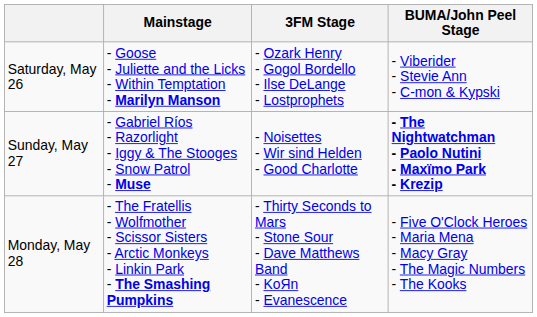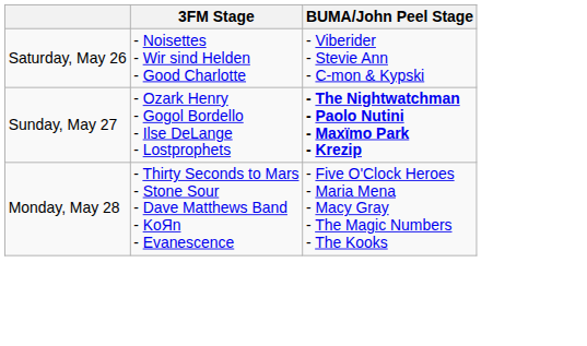 <table class="wikitable">
 <tr>
 <th></th>
-<th>Mainstage</th>
 <th>3FM Stage</th>
 <th>BUMA/John Peel Stage</th>
 </tr>
 <tr>
 <td>Saturday, May 26</td>
-<td>- <a href='#'>Goose</a><br>- <a href='#'>Juliette and the Licks</a><br>- <a href='#'>Within Temptation</a><br>- <strong><a href='#'>Marilyn Manson</a></strong></td>
-<td>- <a href='#'>Ozark Henry</a><br>- <a href='#'>Gogol Bordello</a><br>- <a href='#'>Ilse DeLange</a><br>- <a href='#'>Lostprophets</a></td>
+<td>- <a href='#'>Noisettes</a><br>- <a href='#'>Wir sind Helden</a><br>- <a href='#'>Good Charlotte</a></td>
 <td>- <a href='#'>Viberider</a><br>- <a href='#'>Stevie Ann</a><br>- <a href='#'>C-mon & Kypski</a></td>
 </tr>
 <tr>
 <td>Sunday, May 27</td>
-<td>- <a href='#'>Gabriel Ríos</a><br>- <a href='#'>Razorlight</a><br>- <a href='#'>Iggy & The Stooges</a><br>- <a href='#'>Snow Patrol</a><br>- <strong><a href='#'>Muse</a></strong></td>
-<td>- <a href='#'>Noisettes</a><br>- <a href='#'>Wir sind Helden</a><br>- <a href='#'>Good Charlotte</a></td>
+<td>- <a href='#'>Ozark Henry</a><br>- <a href='#'>Gogol Bordello</a><br>- <a href='#'>Ilse DeLange</a><br>- <a href='#'>Lostprophets</a></td>
 <td><strong>- <a href='#'>The Nightwatchman</a><br>- <a href='#'>Paolo Nutini</a><br>- <a href='#'>Maxïmo Park</a><br>- <a href='#'>Krezip</a> </strong></td>
 </tr>
 <tr>
 <td>Monday, May 28</td>
-<td>- <a href='#'>The Fratellis</a><br>- <a href='#'>Wolfmother</a><br>- <a href='#'>Scissor Sisters</a><br>- <a href='#'>Arctic Monkeys</a><br>- <a href='#'>Linkin Park</a><br>- <strong><a href='#'>The Smashing Pumpkins</a></strong></td>
 <td>- <a href='#'>Thirty Seconds to Mars</a><br>- <a href='#'>Stone Sour</a><br>- <a href='#'>Dave Matthews Band</a><br>- <a href='#'>KoЯn</a><br>- <a href='#'>Evanescence</a></td>
 <td>- <a href='#'>Five O'Clock Heroes</a><br>- <a href='#'>Maria Mena</a><br>- <a href='#'>Macy Gray</a><br>- <a href='#'>The Magic Numbers</a><br>- <a href='#'>The Kooks</a></td>
 </tr>
 </table>
